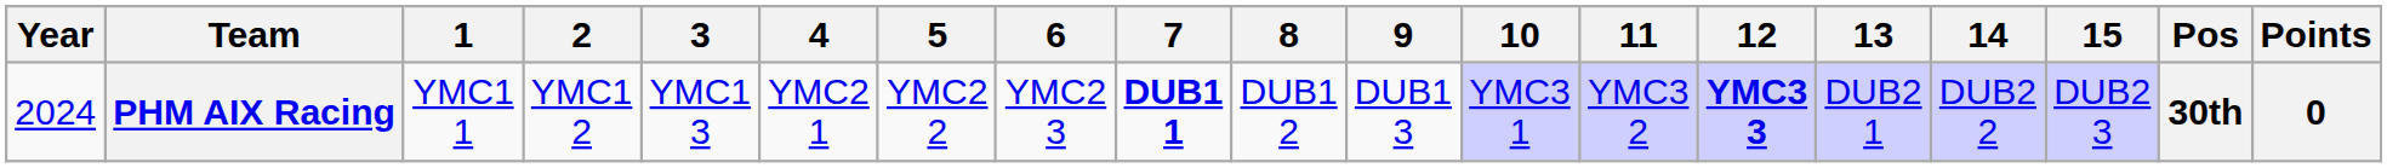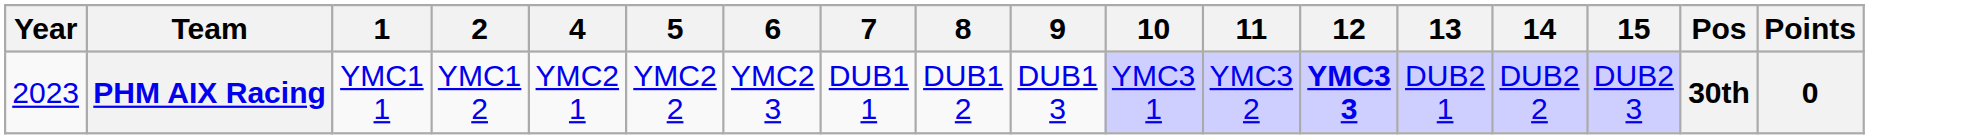 <table class="wikitable" style="text-align:center; font-size:85%">
 <tr>
 <th>Year</th>
 <th>Team</th>
 <th>1</th>
 <th>2</th>
-<th>3</th>
 <th>4</th>
 <th>5</th>
 <th>6</th>
 <th>7</th>
 <th>8</th>
 <th>9</th>
 <th>10</th>
 <th>11</th>
 <th>12</th>
 <th>13</th>
 <th>14</th>
 <th>15</th>
 <th>Pos</th>
 <th>Points</th>
 </tr>
 <tr>
-<td><a href='#'>2024</a></td>
+<td><a href='#'>2023</a></td>
 <th nowrap><a href='#'>PHM AIX Racing</a></th>
 <td style="background:#;"><a href='#'>YMC1<br>1</a></td>
 <td style="background:#;"><a href='#'>YMC1<br>2</a></td>
-<td style="background:#;"><a href='#'>YMC1<br>3</a></td>
 <td style="background:#;"><a href='#'>YMC2<br>1</a></td>
 <td style="background:#;"><a href='#'>YMC2<br>2</a></td>
 <td style="background:#;"><a href='#'>YMC2<br>3</a></td>
-<td style="background:#;"><strong><a href='#'>DUB1<br>1</a></strong></td>
+<td style="background:#;"><a href='#'>DUB1<br>1</a></td>
 <td style="background:#;"><a href='#'>DUB1<br>2</a></td>
 <td style="background:#;"><a href='#'>DUB1<br>3</a></td>
 <td style="background:#CFCFFF;"><a href='#'>YMC3<br>1</a><br></td>
 <td style="background:#CFCFFF;"><a href='#'>YMC3<br>2</a><br></td>
 <td style="background:#CFCFFF;"><strong><a href='#'>YMC3<br>3</a><br></strong></td>
 <td style="background:#CFCFFF;"><a href='#'>DUB2<br>1</a><br></td>
 <td style="background:#CFCFFF;"><a href='#'>DUB2<br>2</a><br></td>
 <td style="background:#CFCFFF;"><a href='#'>DUB2<br>3</a><br></td>
 <th>30th</th>
 <th>0</th>
 </tr>
 </table>
